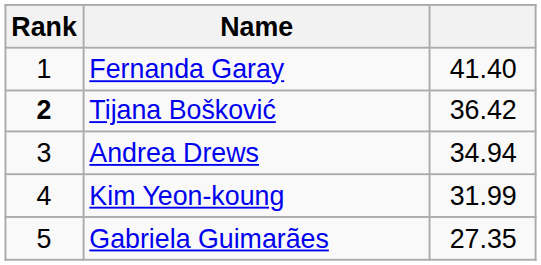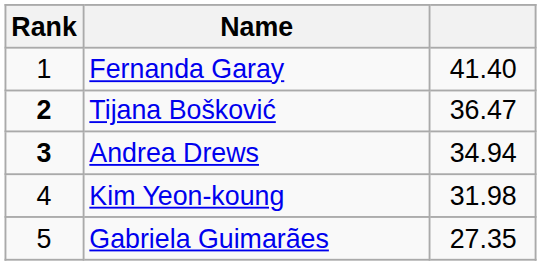 <table class="wikitable" style="margin:0.5em auto;width=480;font-size:90%">
 <tr>
 <th width=30>Rank</th>
 <th width=180>Name</th>
 <th width=50></th>
 </tr>
 <tr>
 <td align=center>1</td>
 <td> <a href='#'>Fernanda Garay</a></td>
 <td align=center>41.40</td>
 </tr>
 <tr>
 <td align=center><strong>2</strong></td>
 <td> <a href='#'>Tijana Bošković</a></td>
-<td align=center>36.42</td>
+<td align=center>36.47</td>
 </tr>
 <tr>
-<td align=center>3</td>
+<td align=center><strong>3</strong></td>
 <td> <a href='#'>Andrea Drews</a></td>
 <td align=center>34.94</td>
 </tr>
 <tr>
 <td align=center>4</td>
 <td> <a href='#'>Kim Yeon-koung</a></td>
-<td align=center>31.99</td>
+<td align=center>31.98</td>
 </tr>
 <tr>
 <td align=center>5</td>
 <td> <a href='#'>Gabriela Guimarães</a></td>
 <td align=center>27.35</td>
 </tr>
 </table>
